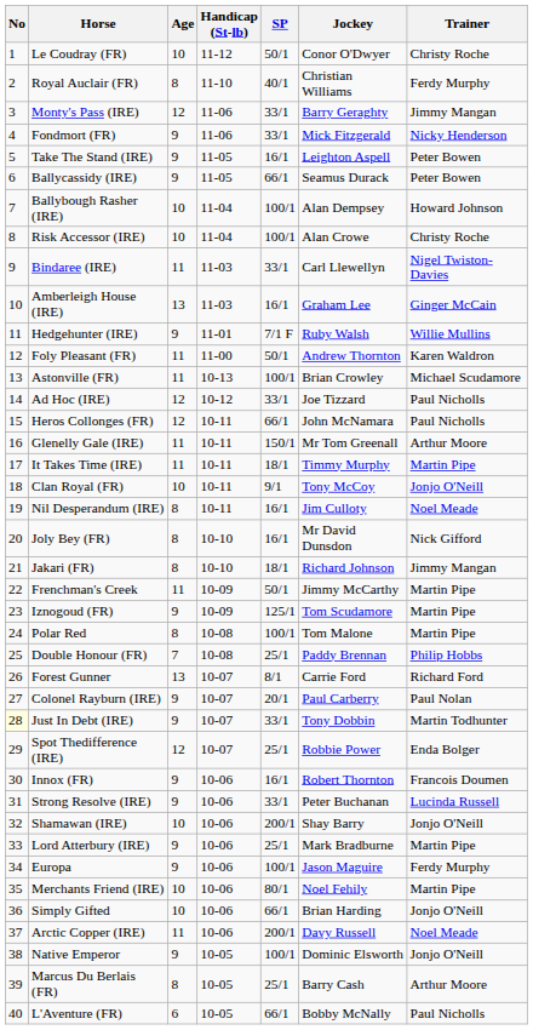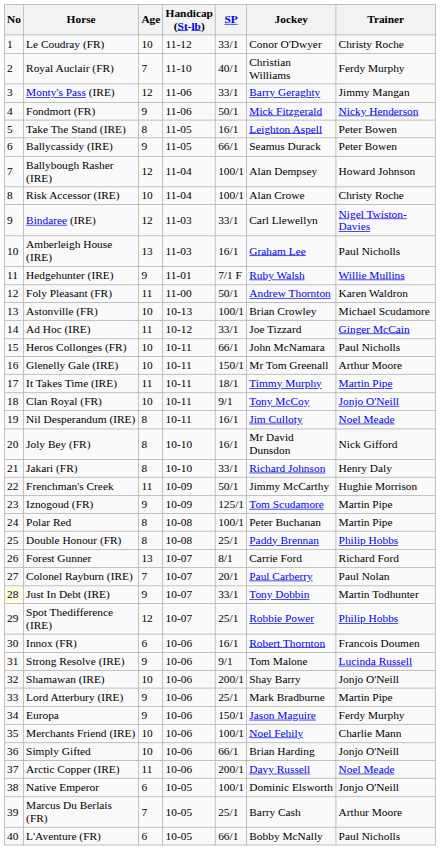 <table class="wikitable sortable">
 <tr>
 <th>No</th>
 <th>Horse</th>
 <th>Age</th>
 <th>Handicap<br>(<a href='#'>St</a>-<a href='#'>lb</a>)</th>
 <th><a href='#'>SP</a></th>
 <th>Jockey</th>
 <th>Trainer</th>
 </tr>
 <tr>
 <td>1</td>
 <td>Le Coudray (FR)</td>
 <td>10</td>
 <td>11-12</td>
-<td>50/1</td>
+<td>33/1</td>
 <td>Conor O'Dwyer</td>
 <td>Christy Roche</td>
 </tr>
 <tr>
 <td>2</td>
 <td>Royal Auclair (FR)</td>
-<td>8</td>
+<td>7</td>
 <td>11-10</td>
 <td>40/1</td>
 <td>Christian Williams</td>
 <td>Ferdy Murphy</td>
 </tr>
 <tr>
 <td>3</td>
 <td><a href='#'>Monty's Pass</a> (IRE)</td>
 <td>12</td>
 <td>11-06</td>
 <td>33/1</td>
 <td><a href='#'>Barry Geraghty</a></td>
 <td>Jimmy Mangan</td>
 </tr>
 <tr>
 <td>4</td>
 <td>Fondmort (FR)</td>
 <td>9</td>
 <td>11-06</td>
-<td>33/1</td>
+<td>50/1</td>
 <td><a href='#'>Mick Fitzgerald</a></td>
 <td><a href='#'>Nicky Henderson</a></td>
 </tr>
 <tr>
 <td>5</td>
 <td>Take The Stand (IRE)</td>
-<td>9</td>
+<td>8</td>
 <td>11-05</td>
 <td>16/1</td>
 <td><a href='#'>Leighton Aspell</a></td>
 <td>Peter Bowen</td>
 </tr>
 <tr>
 <td>6</td>
 <td>Ballycassidy (IRE)</td>
 <td>9</td>
 <td>11-05</td>
 <td>66/1</td>
 <td>Seamus Durack</td>
 <td>Peter Bowen</td>
 </tr>
 <tr>
 <td>7</td>
 <td>Ballybough Rasher (IRE)</td>
-<td>10</td>
+<td>12</td>
 <td>11-04</td>
 <td>100/1</td>
 <td>Alan Dempsey</td>
 <td>Howard Johnson</td>
 </tr>
 <tr>
 <td>8</td>
 <td>Risk Accessor (IRE)</td>
 <td>10</td>
 <td>11-04</td>
 <td>100/1</td>
 <td>Alan Crowe</td>
 <td>Christy Roche</td>
 </tr>
 <tr>
 <td>9</td>
 <td><a href='#'>Bindaree</a> (IRE)</td>
-<td>11</td>
+<td>12</td>
 <td>11-03</td>
 <td>33/1</td>
 <td>Carl Llewellyn</td>
 <td><a href='#'>Nigel Twiston-Davies</a></td>
 </tr>
 <tr>
 <td>10</td>
 <td>Amberleigh House (IRE)</td>
 <td>13</td>
 <td>11-03</td>
 <td>16/1</td>
 <td><a href='#'>Graham Lee</a></td>
-<td><a href='#'>Ginger McCain</a></td>
+<td>Paul Nicholls</td>
 </tr>
 <tr>
 <td>11</td>
 <td>Hedgehunter (IRE)</td>
 <td>9</td>
 <td>11-01</td>
 <td>7/1 F</td>
 <td><a href='#'>Ruby Walsh</a></td>
 <td><a href='#'>Willie Mullins</a></td>
 </tr>
 <tr>
 <td>12</td>
 <td>Foly Pleasant (FR)</td>
 <td>11</td>
 <td>11-00</td>
 <td>50/1</td>
 <td><a href='#'>Andrew Thornton</a></td>
 <td>Karen Waldron</td>
 </tr>
 <tr>
 <td>13</td>
 <td>Astonville (FR)</td>
-<td>11</td>
+<td>10</td>
 <td>10-13</td>
 <td>100/1</td>
 <td>Brian Crowley</td>
 <td>Michael Scudamore</td>
 </tr>
 <tr>
 <td>14</td>
 <td>Ad Hoc (IRE)</td>
-<td>12</td>
+<td>11</td>
 <td>10-12</td>
 <td>33/1</td>
 <td>Joe Tizzard</td>
-<td>Paul Nicholls</td>
+<td><a href='#'>Ginger McCain</a></td>
 </tr>
 <tr>
 <td>15</td>
 <td>Heros Collonges (FR)</td>
-<td>12</td>
+<td>10</td>
 <td>10-11</td>
 <td>66/1</td>
 <td>John McNamara</td>
 <td>Paul Nicholls</td>
 </tr>
 <tr>
 <td>16</td>
 <td>Glenelly Gale (IRE)</td>
-<td>11</td>
+<td>10</td>
 <td>10-11</td>
 <td>150/1</td>
 <td>Mr Tom Greenall</td>
 <td>Arthur Moore</td>
 </tr>
 <tr>
 <td>17</td>
 <td>It Takes Time (IRE)</td>
 <td>11</td>
 <td>10-11</td>
 <td>18/1</td>
 <td><a href='#'>Timmy Murphy</a></td>
 <td><a href='#'>Martin Pipe</a></td>
 </tr>
 <tr>
 <td>18</td>
 <td>Clan Royal (FR)</td>
 <td>10</td>
 <td>10-11</td>
 <td>9/1</td>
 <td><a href='#'>Tony McCoy</a></td>
 <td><a href='#'>Jonjo O'Neill</a></td>
 </tr>
 <tr>
 <td>19</td>
 <td>Nil Desperandum (IRE)</td>
 <td>8</td>
 <td>10-11</td>
 <td>16/1</td>
 <td><a href='#'>Jim Culloty</a></td>
 <td><a href='#'>Noel Meade</a></td>
 </tr>
 <tr>
 <td>20</td>
 <td>Joly Bey (FR)</td>
 <td>8</td>
 <td>10-10</td>
 <td>16/1</td>
 <td>Mr David Dunsdon</td>
 <td>Nick Gifford</td>
 </tr>
 <tr>
 <td>21</td>
 <td>Jakari (FR)</td>
 <td>8</td>
 <td>10-10</td>
-<td>18/1</td>
+<td>33/1</td>
 <td><a href='#'>Richard Johnson</a></td>
-<td>Jimmy Mangan</td>
+<td>Henry Daly</td>
 </tr>
 <tr>
 <td>22</td>
 <td>Frenchman's Creek</td>
 <td>11</td>
 <td>10-09</td>
 <td>50/1</td>
 <td>Jimmy McCarthy</td>
-<td>Martin Pipe</td>
+<td>Hughie Morrison</td>
 </tr>
 <tr>
 <td>23</td>
 <td>Iznogoud (FR)</td>
 <td>9</td>
 <td>10-09</td>
 <td>125/1</td>
 <td><a href='#'>Tom Scudamore</a></td>
 <td>Martin Pipe</td>
 </tr>
 <tr>
 <td>24</td>
 <td>Polar Red</td>
 <td>8</td>
 <td>10-08</td>
 <td>100/1</td>
-<td>Tom Malone</td>
+<td>Peter Buchanan</td>
 <td>Martin Pipe</td>
 </tr>
 <tr>
 <td>25</td>
 <td>Double Honour (FR)</td>
-<td>7</td>
+<td>8</td>
 <td>10-08</td>
 <td>25/1</td>
 <td><a href='#'>Paddy Brennan</a></td>
 <td><a href='#'>Philip Hobbs</a></td>
 </tr>
 <tr>
 <td>26</td>
 <td>Forest Gunner</td>
 <td>13</td>
 <td>10-07</td>
 <td>8/1</td>
 <td>Carrie Ford</td>
 <td>Richard Ford</td>
 </tr>
 <tr>
 <td>27</td>
 <td>Colonel Rayburn (IRE)</td>
-<td>9</td>
+<td>7</td>
 <td>10-07</td>
 <td>20/1</td>
 <td><a href='#'>Paul Carberry</a></td>
 <td>Paul Nolan</td>
 </tr>
 <tr>
 <td style="background: lightyellow;">28</td>
 <td>Just In Debt (IRE)</td>
 <td>9</td>
 <td>10-07</td>
 <td>33/1</td>
 <td><a href='#'>Tony Dobbin</a></td>
 <td>Martin Todhunter</td>
 </tr>
 <tr>
 <td>29</td>
 <td>Spot Thedifference (IRE)</td>
 <td>12</td>
 <td>10-07</td>
 <td>25/1</td>
 <td><a href='#'>Robbie Power</a></td>
-<td>Enda Bolger</td>
+<td><a href='#'>Philip Hobbs</a></td>
 </tr>
 <tr>
 <td>30</td>
 <td>Innox (FR)</td>
-<td>9</td>
+<td>6</td>
 <td>10-06</td>
 <td>16/1</td>
 <td><a href='#'>Robert Thornton</a></td>
 <td>Francois Doumen</td>
 </tr>
 <tr>
 <td>31</td>
 <td>Strong Resolve (IRE)</td>
 <td>9</td>
 <td>10-06</td>
-<td>33/1</td>
-<td>Peter Buchanan</td>
+<td>9/1</td>
+<td>Tom Malone</td>
 <td><a href='#'>Lucinda Russell</a></td>
 </tr>
 <tr>
 <td>32</td>
 <td>Shamawan (IRE)</td>
 <td>10</td>
 <td>10-06</td>
 <td>200/1</td>
 <td>Shay Barry</td>
 <td>Jonjo O'Neill</td>
 </tr>
 <tr>
 <td>33</td>
 <td>Lord Atterbury (IRE)</td>
 <td>9</td>
 <td>10-06</td>
 <td>25/1</td>
 <td>Mark Bradburne</td>
 <td>Martin Pipe</td>
 </tr>
 <tr>
 <td>34</td>
 <td>Europa</td>
 <td>9</td>
 <td>10-06</td>
-<td>100/1</td>
+<td>150/1</td>
 <td><a href='#'>Jason Maguire</a></td>
 <td>Ferdy Murphy</td>
 </tr>
 <tr>
 <td>35</td>
 <td>Merchants Friend (IRE)</td>
 <td>10</td>
 <td>10-06</td>
-<td>80/1</td>
+<td>100/1</td>
 <td><a href='#'>Noel Fehily</a></td>
-<td>Martin Pipe</td>
+<td>Charlie Mann</td>
 </tr>
 <tr>
 <td>36</td>
 <td>Simply Gifted</td>
 <td>10</td>
 <td>10-06</td>
 <td>66/1</td>
 <td>Brian Harding</td>
 <td>Jonjo O'Neill</td>
 </tr>
 <tr>
 <td>37</td>
 <td>Arctic Copper (IRE)</td>
 <td>11</td>
 <td>10-06</td>
 <td>200/1</td>
 <td><a href='#'>Davy Russell</a></td>
 <td><a href='#'>Noel Meade</a></td>
 </tr>
 <tr>
 <td>38</td>
 <td>Native Emperor</td>
-<td>9</td>
+<td>6</td>
 <td>10-05</td>
 <td>100/1</td>
 <td>Dominic Elsworth</td>
 <td>Jonjo O'Neill</td>
 </tr>
 <tr>
 <td>39</td>
 <td>Marcus Du Berlais (FR)</td>
-<td>8</td>
+<td>7</td>
 <td>10-05</td>
 <td>25/1</td>
 <td>Barry Cash</td>
 <td>Arthur Moore</td>
 </tr>
 <tr>
 <td>40</td>
 <td>L'Aventure (FR)</td>
 <td>6</td>
 <td>10-05</td>
 <td>66/1</td>
 <td>Bobby McNally</td>
 <td>Paul Nicholls</td>
 </tr>
 </table>
